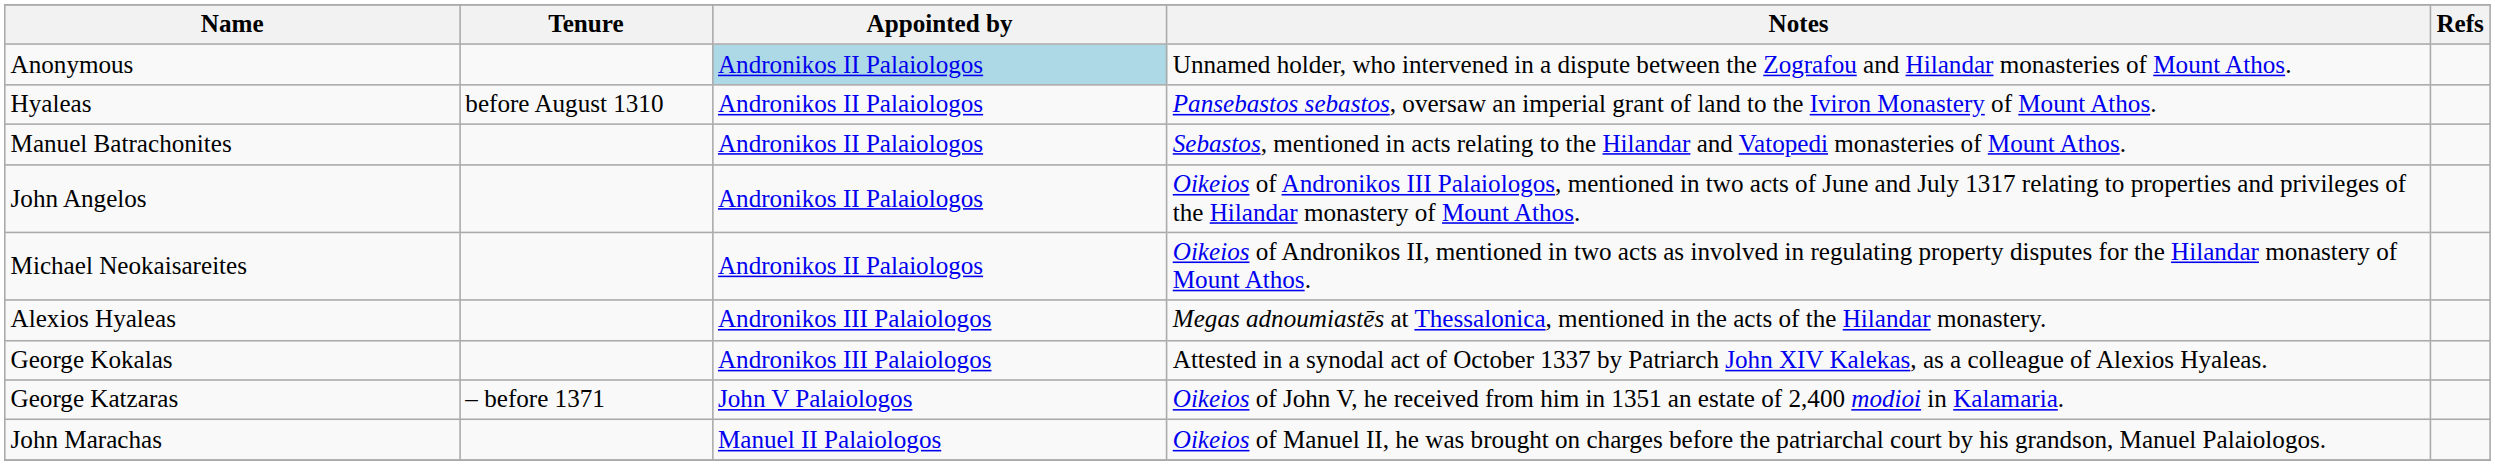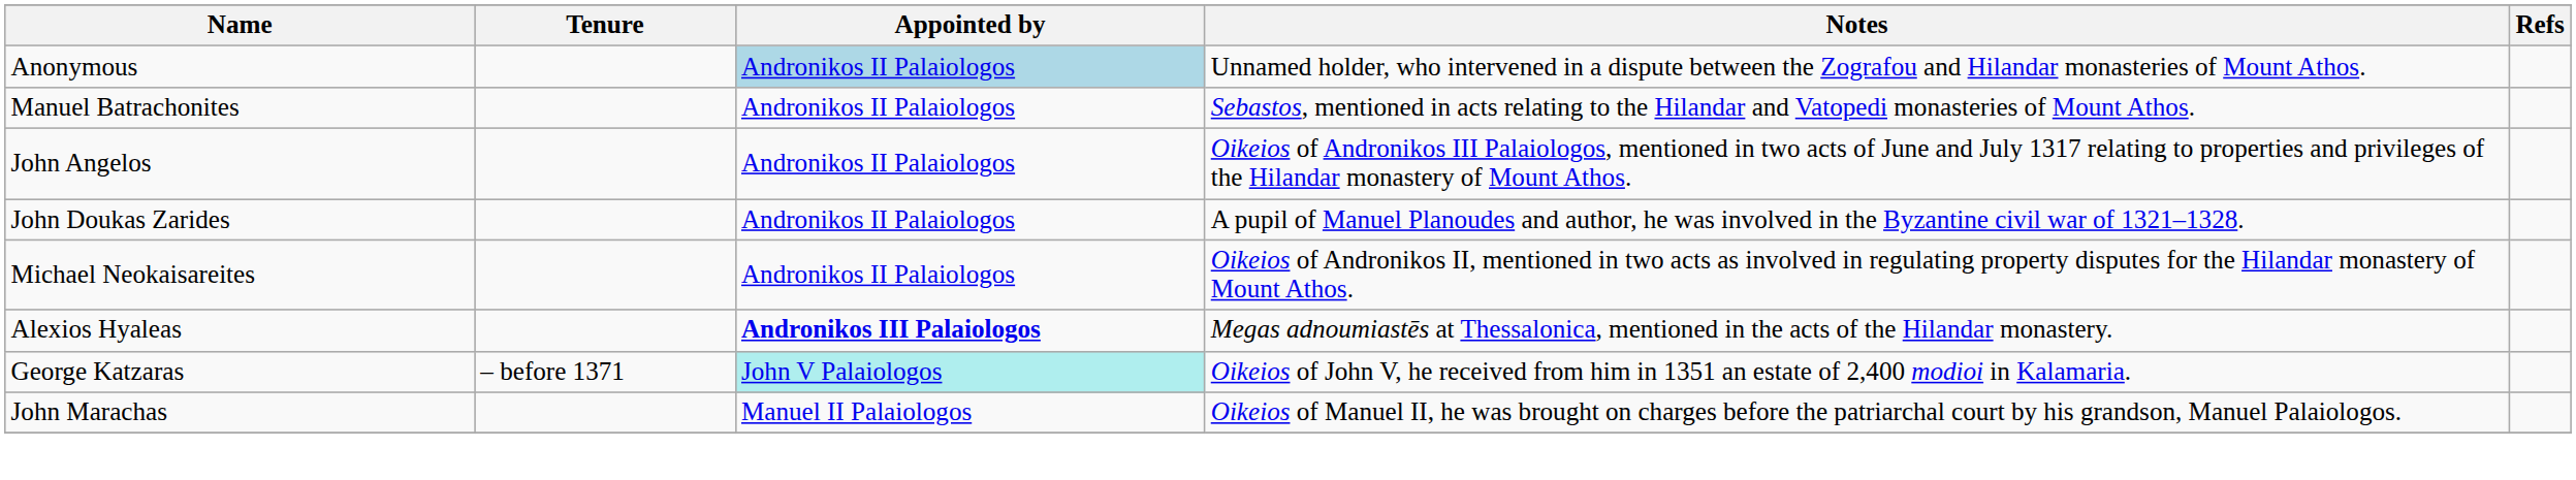 <table class="wikitable"  width="100%">
 <tr bgcolor="#FFDEAD">
 </tr>
 <tr>
 <th width="18%">Name</th>
 <th width="10%">Tenure</th>
 <th width="18%">Appointed by</th>
 <th width="50%">Notes</th>
 <th width="2%">Refs</th>
 </tr>
 <tr>
 <td>Anonymous</td>
 <td></td>
 <td style="background: lightblue;"><a href='#'>Andronikos II Palaiologos</a></td>
 <td>Unnamed holder, who intervened in a dispute between the <a href='#'>Zografou</a> and <a href='#'>Hilandar</a> monasteries of <a href='#'>Mount Athos</a>.</td>
 <td></td>
 </tr>
 <tr>
-<td>Hyaleas</td>
-<td>before August 1310</td>
-<td><a href='#'>Andronikos II Palaiologos</a></td>
-<td><em><a href='#'>Pansebastos sebastos</a></em>, oversaw an imperial grant of land to the <a href='#'>Iviron Monastery</a> of <a href='#'>Mount Athos</a>.</td>
-<td></td>
-</tr>
-<tr>
 <td>Manuel Batrachonites</td>
 <td></td>
 <td><a href='#'>Andronikos II Palaiologos</a></td>
 <td><em><a href='#'>Sebastos</a></em>, mentioned in acts relating to the <a href='#'>Hilandar</a> and <a href='#'>Vatopedi</a> monasteries of <a href='#'>Mount Athos</a>.</td>
 <td></td>
 </tr>
 <tr>
 <td>John Angelos</td>
 <td></td>
 <td><a href='#'>Andronikos II Palaiologos</a></td>
 <td><em><a href='#'>Oikeios</a></em> of <a href='#'>Andronikos III Palaiologos</a>, mentioned in two acts of June and July 1317 relating to properties and privileges of the <a href='#'>Hilandar</a> monastery of <a href='#'>Mount Athos</a>.</td>
 <td></td>
 </tr>
 <tr>
+<td>John Doukas Zarides</td>
+<td></td>
+<td><a href='#'>Andronikos II Palaiologos</a></td>
+<td>A pupil of <a href='#'>Manuel Planoudes</a> and author, he was involved in the <a href='#'>Byzantine civil war of 1321–1328</a>.</td>
+<td></td>
+</tr>
+<tr>
 <td>Michael Neokaisareites</td>
 <td></td>
 <td><a href='#'>Andronikos II Palaiologos</a></td>
 <td><em><a href='#'>Oikeios</a></em> of Andronikos II, mentioned in two acts as involved in regulating property disputes for the <a href='#'>Hilandar</a> monastery of <a href='#'>Mount Athos</a>.</td>
 <td></td>
 </tr>
 <tr>
 <td>Alexios Hyaleas</td>
 <td></td>
-<td><a href='#'>Andronikos III Palaiologos</a></td>
+<td><strong><a href='#'>Andronikos III Palaiologos</a></strong></td>
 <td><em>Megas adnoumiastēs</em> at <a href='#'>Thessalonica</a>, mentioned in the acts of the <a href='#'>Hilandar</a> monastery.</td>
-<td></td>
-</tr>
-<tr>
-<td>George Kokalas</td>
-<td></td>
-<td><a href='#'>Andronikos III Palaiologos</a></td>
-<td>Attested in a synodal act of October 1337 by Patriarch <a href='#'>John XIV Kalekas</a>, as a colleague of Alexios Hyaleas.</td>
 <td></td>
 </tr>
 <tr>
 <td>George Katzaras</td>
 <td> – before 1371</td>
-<td><a href='#'>John V Palaiologos</a></td>
+<td style="background: paleturquoise;"><a href='#'>John V Palaiologos</a></td>
 <td><em><a href='#'>Oikeios</a></em> of John V, he received from him in 1351 an estate of 2,400 <em><a href='#'>modioi</a></em> in <a href='#'>Kalamaria</a>.</td>
 <td></td>
 </tr>
 <tr>
 <td>John Marachas</td>
 <td></td>
 <td><a href='#'>Manuel II Palaiologos</a></td>
 <td><em><a href='#'>Oikeios</a></em> of Manuel II, he was brought on charges before the patriarchal court by his grandson, Manuel Palaiologos.</td>
 <td></td>
 </tr>
 <tr>
 </tr>
 </table>
